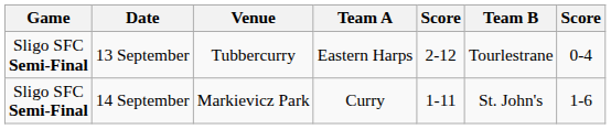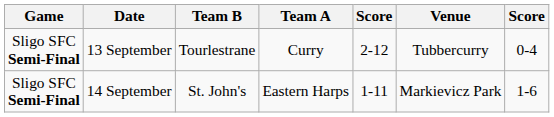 <table class="wikitable">
 <tr>
 <th>Game</th>
 <th>Date</th>
-<th>Venue</th>
+<th>Team B</th>
 <th>Team A</th>
 <th>Score</th>
-<th>Team B</th>
+<th>Venue</th>
 <th>Score</th>
 </tr>
 <tr align="center">
 <td>Sligo SFC<br><strong>Semi-Final</strong></td>
 <td>13 September</td>
+<td>Tourlestrane</td>
+<td>Curry</td>
+<td>2-12</td>
 <td>Tubbercurry</td>
-<td>Eastern Harps</td>
-<td>2-12</td>
-<td>Tourlestrane</td>
 <td>0-4</td>
 </tr>
 <tr align="center">
 <td>Sligo SFC<br><strong>Semi-Final</strong></td>
 <td>14 September</td>
+<td>St. John's</td>
+<td>Eastern Harps</td>
+<td>1-11</td>
 <td>Markievicz Park</td>
-<td>Curry</td>
-<td>1-11</td>
-<td>St. John's</td>
 <td>1-6</td>
 </tr>
 </table>
